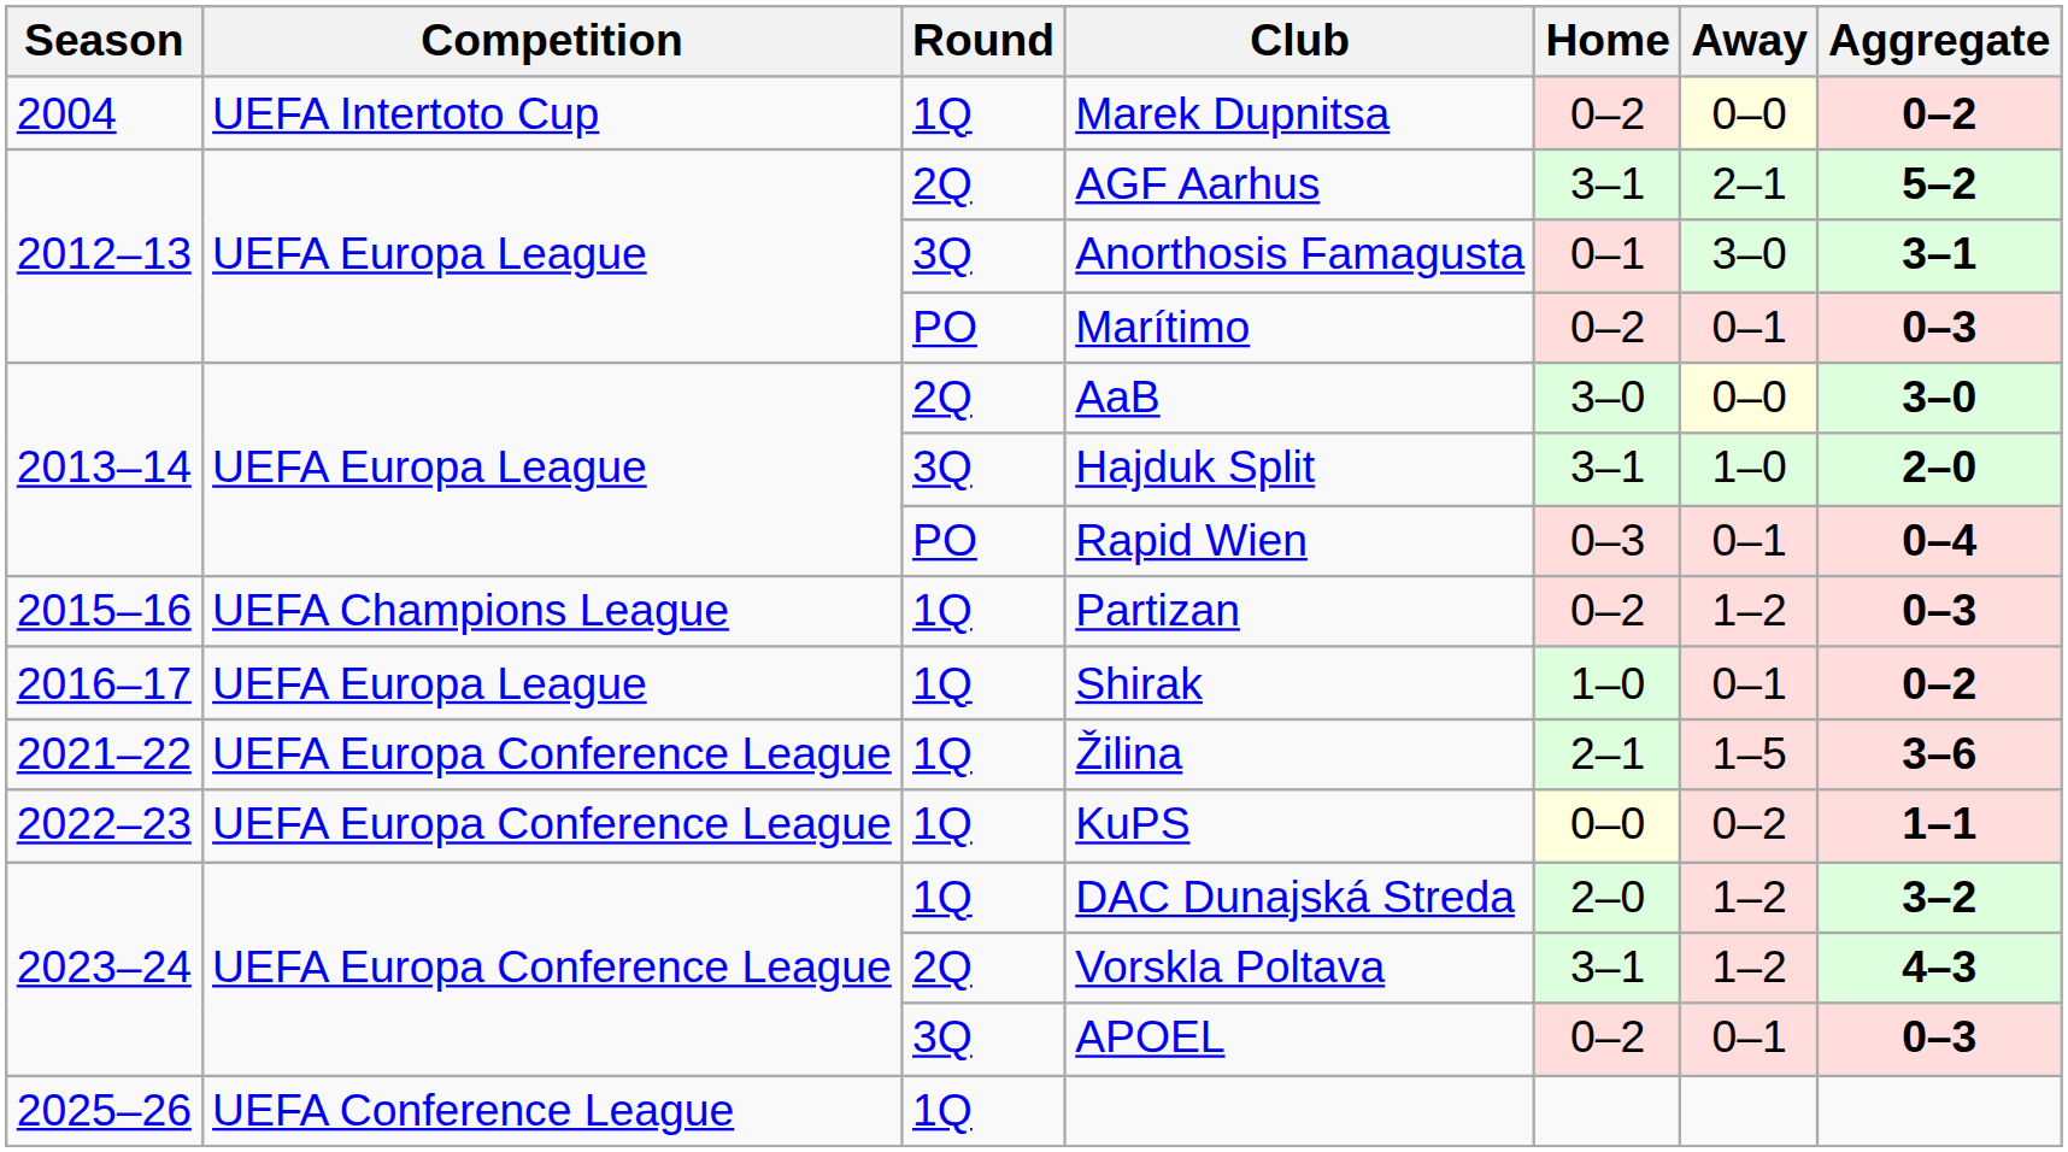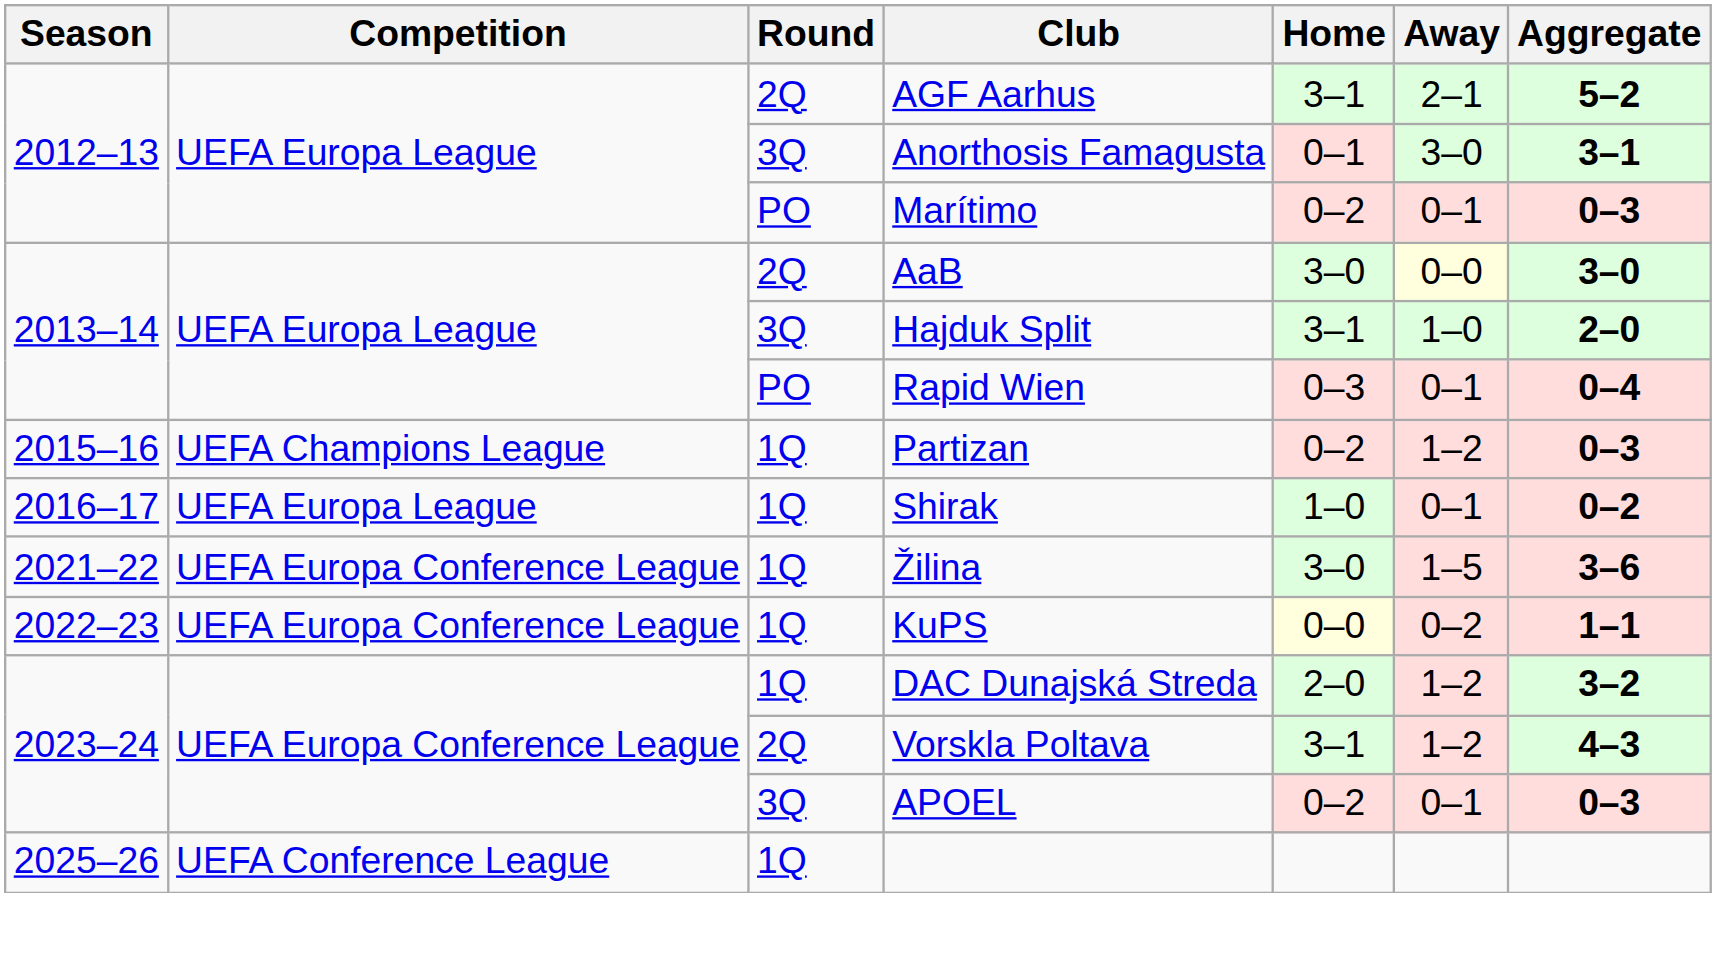 <table class="wikitable">
 <tr>
 <th>Season</th>
 <th>Competition</th>
 <th>Round</th>
 <th>Club</th>
 <th>Home</th>
 <th>Away</th>
 <th>Aggregate</th>
-</tr>
-<tr>
-<td rowspan="1"><a href='#'>2004</a></td>
-<td rowspan="1"><a href='#'>UEFA Intertoto Cup</a></td>
-<td><a href='#'>1Q</a></td>
-<td> <a href='#'>Marek Dupnitsa</a></td>
-<td bgcolor="#ffdddd" style="text-align:center;">0–2</td>
-<td bgcolor="#ffffdd" style="text-align:center;">0–0</td>
-<td bgcolor="#ffdddd" style="text-align:center;"><strong>0–2</strong></td>
 </tr>
 <tr>
 <td rowspan="3"><a href='#'>2012–13</a></td>
 <td rowspan="3"><a href='#'>UEFA Europa League</a></td>
 <td><a href='#'>2Q</a></td>
 <td> <a href='#'>AGF Aarhus</a></td>
 <td bgcolor="#ddffdd" style="text-align:center;">3–1</td>
 <td bgcolor="#ddffdd" style="text-align:center;">2–1</td>
 <td bgcolor="#ddffdd" style="text-align:center;"><strong>5–2</strong></td>
 </tr>
 <tr>
 <td><a href='#'>3Q</a></td>
 <td> <a href='#'>Anorthosis Famagusta</a></td>
 <td bgcolor="#ffdddd" style="text-align:center;">0–1</td>
 <td bgcolor="#ddffdd" style="text-align:center;">3–0</td>
 <td bgcolor="#ddffdd" style="text-align:center;"><strong>3–1</strong></td>
 </tr>
 <tr>
 <td><a href='#'>PO</a></td>
 <td> <a href='#'>Marítimo</a></td>
 <td bgcolor="#ffdddd" style="text-align:center;">0–2</td>
 <td bgcolor="#ffdddd" style="text-align:center;">0–1</td>
 <td bgcolor="#ffdddd" style="text-align:center;"><strong>0–3</strong></td>
 </tr>
 <tr>
 <td rowspan="3"><a href='#'>2013–14</a></td>
 <td rowspan="3"><a href='#'>UEFA Europa League</a></td>
 <td><a href='#'>2Q</a></td>
 <td> <a href='#'>AaB</a></td>
 <td bgcolor="#ddffdd" style="text-align:center;">3–0</td>
 <td bgcolor="#ffffdd" style="text-align:center;">0–0</td>
 <td bgcolor="#ddffdd" style="text-align:center;"><strong>3–0</strong></td>
 </tr>
 <tr>
 <td><a href='#'>3Q</a></td>
 <td> <a href='#'>Hajduk Split</a></td>
 <td bgcolor="#ddffdd" style="text-align:center;">3–1</td>
 <td bgcolor="#ddffdd" style="text-align:center;">1–0</td>
 <td bgcolor="#ddffdd" style="text-align:center;"><strong>2–0</strong></td>
 </tr>
 <tr>
 <td><a href='#'>PO</a></td>
 <td> <a href='#'>Rapid Wien</a></td>
 <td bgcolor="#ffdddd" style="text-align:center;">0–3</td>
 <td bgcolor="#ffdddd" style="text-align:center;">0–1</td>
 <td bgcolor="#ffdddd" style="text-align:center;"><strong>0–4</strong></td>
 </tr>
 <tr>
 <td rowspan="1"><a href='#'>2015–16</a></td>
 <td rowspan="1"><a href='#'>UEFA Champions League</a></td>
 <td><a href='#'>1Q</a></td>
 <td> <a href='#'>Partizan</a></td>
 <td bgcolor="#ffdddd" style="text-align:center;">0–2</td>
 <td bgcolor="#ffdddd" style="text-align:center;">1–2</td>
 <td bgcolor="#ffdddd" style="text-align:center;"><strong>0–3</strong></td>
 </tr>
 <tr>
 <td rowspan="1"><a href='#'>2016–17</a></td>
 <td rowspan="1"><a href='#'>UEFA Europa League</a></td>
 <td><a href='#'>1Q</a></td>
 <td> <a href='#'>Shirak</a></td>
 <td bgcolor="#ddffdd" style="text-align:center;">1–0</td>
 <td bgcolor="#ffdddd" style="text-align:center;">0–1</td>
 <td bgcolor="#ffdddd" style="text-align:center;"><strong>0–2</strong></td>
 </tr>
 <tr>
 <td rowspan="1"><a href='#'>2021–22</a></td>
 <td rowspan="1"><a href='#'>UEFA Europa Conference League</a></td>
 <td><a href='#'>1Q</a></td>
 <td> <a href='#'>Žilina</a></td>
-<td bgcolor="#ddffdd" style="text-align:center;">2–1</td>
+<td bgcolor="#ddffdd" style="text-align:center;">3–0</td>
 <td bgcolor="#ffdddd" style="text-align:center;">1–5</td>
 <td bgcolor="#ffdddd" style="text-align:center;"><strong>3–6</strong></td>
 </tr>
 <tr>
 <td rowspan="1"><a href='#'>2022–23</a></td>
 <td rowspan="1"><a href='#'>UEFA Europa Conference League</a></td>
 <td><a href='#'>1Q</a></td>
 <td> <a href='#'>KuPS</a></td>
 <td bgcolor="#ffffdd" style="text-align:center;">0–0</td>
 <td bgcolor="#ffdddd" style="text-align:center;">0–2</td>
 <td bgcolor="#ffdddd" style="text-align:center;"><strong>1–1</strong></td>
 </tr>
 <tr>
 <td rowspan="3"><a href='#'>2023–24</a></td>
 <td rowspan="3"><a href='#'>UEFA Europa Conference League</a></td>
 <td><a href='#'>1Q</a></td>
 <td> <a href='#'>DAC Dunajská Streda</a></td>
 <td bgcolor="#ddffdd" style="text-align:center;">2–0</td>
 <td bgcolor="#ffdddd" style="text-align:center;">1–2</td>
 <td bgcolor="#ddffdd" style="text-align:center;"><strong>3–2</strong></td>
 </tr>
 <tr>
 <td><a href='#'>2Q</a></td>
 <td> <a href='#'>Vorskla Poltava</a></td>
 <td bgcolor="#ddffdd" style="text-align:center;">3–1</td>
 <td bgcolor="#ffdddd" style="text-align:center;">1–2</td>
 <td bgcolor="#ddffdd" style="text-align:center;"><strong>4–3</strong></td>
 </tr>
 <tr>
 <td><a href='#'>3Q</a></td>
 <td> <a href='#'>APOEL</a></td>
 <td bgcolor="#ffdddd" style="text-align:center;">0–2</td>
 <td bgcolor="#ffdddd" style="text-align:center;">0–1</td>
 <td bgcolor="#ffdddd" style="text-align:center;"><strong>0–3</strong></td>
 </tr>
 <tr>
 <td><a href='#'>2025–26</a></td>
 <td><a href='#'>UEFA Conference League</a></td>
 <td><a href='#'>1Q</a></td>
 <td></td>
 <td style="text-align:center;"></td>
 <td style="text-align:center;"></td>
 <td style="text-align:center;"></td>
 </tr>
 </table>
